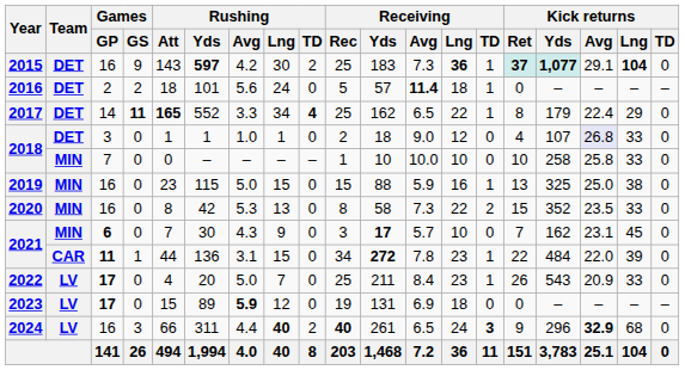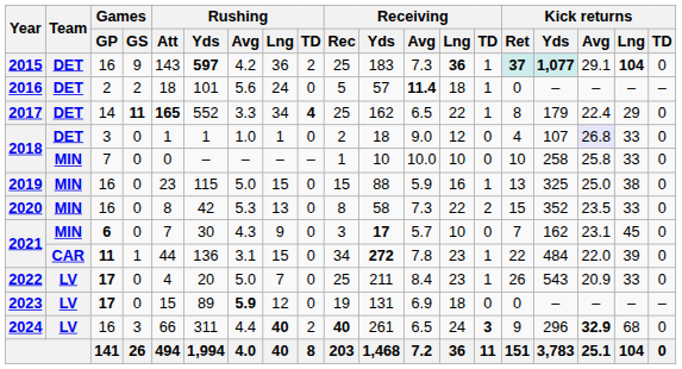 <table class="wikitable" style="text-align:center;">
 <tr>
 <th rowspan="2">Year</th>
 <th rowspan="2">Team</th>
 <th colspan="2">Games</th>
 <th colspan="5">Rushing</th>
 <th colspan="5">Receiving</th>
 <th colspan="5">Kick returns</th>
 </tr>
 <tr>
 <th>GP</th>
 <th>GS</th>
 <th>Att</th>
 <th>Yds</th>
 <th>Avg</th>
 <th>Lng</th>
 <th>TD</th>
 <th>Rec</th>
 <th>Yds</th>
 <th>Avg</th>
 <th>Lng</th>
 <th>TD</th>
 <th>Ret</th>
 <th>Yds</th>
 <th>Avg</th>
 <th>Lng</th>
 <th>TD</th>
 </tr>
 <tr>
 <th><a href='#'>2015</a></th>
 <th><a href='#'>DET</a></th>
 <td>16</td>
 <td>9</td>
 <td>143</td>
 <td><strong>597</strong></td>
 <td>4.2</td>
-<td>30</td>
+<td>36</td>
 <td>2</td>
 <td>25</td>
 <td>183</td>
 <td>7.3</td>
 <td><strong>36</strong></td>
 <td>1</td>
 <td style="background:#cfecec;"><strong>37</strong></td>
 <td style="background:#cfecec;"><strong>1,077</strong></td>
 <td>29.1</td>
 <td><strong>104</strong></td>
 <td>0</td>
 </tr>
 <tr>
 <th><a href='#'>2016</a></th>
 <th><a href='#'>DET</a></th>
 <td>2</td>
 <td>2</td>
 <td>18</td>
 <td>101</td>
 <td>5.6</td>
 <td>24</td>
 <td>0</td>
 <td>5</td>
 <td>57</td>
 <td><strong>11.4</strong></td>
 <td>18</td>
 <td>1</td>
 <td>0</td>
 <td>–</td>
 <td>–</td>
 <td>–</td>
 <td>–</td>
 </tr>
 <tr>
 <th><a href='#'>2017</a></th>
 <th><a href='#'>DET</a></th>
 <td>14</td>
 <td><strong>11</strong></td>
 <td><strong>165</strong></td>
 <td>552</td>
 <td>3.3</td>
 <td>34</td>
 <td><strong>4</strong></td>
 <td>25</td>
 <td>162</td>
 <td>6.5</td>
 <td>22</td>
 <td>1</td>
 <td>8</td>
 <td>179</td>
 <td>22.4</td>
 <td>29</td>
 <td>0</td>
 </tr>
 <tr>
 <th rowspan="2"><a href='#'>2018</a></th>
 <th><a href='#'>DET</a></th>
 <td>3</td>
 <td>0</td>
 <td>1</td>
 <td>1</td>
 <td>1.0</td>
 <td>1</td>
 <td>0</td>
 <td>2</td>
 <td>18</td>
 <td>9.0</td>
 <td>12</td>
 <td>0</td>
 <td>4</td>
 <td>107</td>
 <td style="background: lavender;">26.8</td>
 <td>33</td>
 <td>0</td>
 </tr>
 <tr>
 <th><a href='#'>MIN</a></th>
 <td>7</td>
 <td>0</td>
 <td>0</td>
 <td>–</td>
 <td>–</td>
 <td>–</td>
 <td>–</td>
 <td>1</td>
 <td>10</td>
 <td>10.0</td>
 <td>10</td>
 <td>0</td>
 <td>10</td>
 <td>258</td>
 <td>25.8</td>
 <td>33</td>
 <td>0</td>
 </tr>
 <tr>
 <th><a href='#'>2019</a></th>
 <th><a href='#'>MIN</a></th>
 <td>16</td>
 <td>0</td>
 <td>23</td>
 <td>115</td>
 <td>5.0</td>
 <td>15</td>
 <td>0</td>
 <td>15</td>
 <td>88</td>
 <td>5.9</td>
 <td>16</td>
 <td>1</td>
 <td>13</td>
 <td>325</td>
 <td>25.0</td>
 <td>38</td>
 <td>0</td>
 </tr>
 <tr>
 <th><a href='#'>2020</a></th>
 <th><a href='#'>MIN</a></th>
 <td>16</td>
 <td>0</td>
 <td>8</td>
 <td>42</td>
 <td>5.3</td>
 <td>13</td>
 <td>0</td>
 <td>8</td>
 <td>58</td>
 <td>7.3</td>
 <td>22</td>
 <td>2</td>
 <td>15</td>
 <td>352</td>
 <td>23.5</td>
 <td>33</td>
 <td>0</td>
 </tr>
 <tr>
 <th rowspan="2"><a href='#'>2021</a></th>
 <th><a href='#'>MIN</a></th>
 <td><strong>6</strong></td>
 <td>0</td>
 <td>7</td>
 <td>30</td>
 <td>4.3</td>
 <td>9</td>
 <td>0</td>
 <td>3</td>
 <td><strong>17</strong></td>
 <td>5.7</td>
 <td>10</td>
 <td>0</td>
 <td>7</td>
 <td>162</td>
 <td>23.1</td>
 <td>45</td>
 <td>0</td>
 </tr>
 <tr>
 <th><a href='#'>CAR</a></th>
 <td><strong>11</strong></td>
 <td>1</td>
 <td>44</td>
 <td>136</td>
 <td>3.1</td>
 <td>15</td>
 <td>0</td>
 <td>34</td>
 <td><strong>272</strong></td>
 <td>7.8</td>
 <td>23</td>
 <td>1</td>
 <td>22</td>
 <td>484</td>
 <td>22.0</td>
 <td>39</td>
 <td>0</td>
 </tr>
 <tr>
 <th><a href='#'>2022</a></th>
 <th><a href='#'>LV</a></th>
 <td><strong>17</strong></td>
 <td>0</td>
 <td>4</td>
 <td>20</td>
 <td>5.0</td>
 <td>7</td>
 <td>0</td>
 <td>25</td>
 <td>211</td>
 <td>8.4</td>
 <td>23</td>
 <td>1</td>
 <td>26</td>
 <td>543</td>
 <td>20.9</td>
 <td>33</td>
 <td>0</td>
 </tr>
 <tr>
 <th><a href='#'>2023</a></th>
 <th><a href='#'>LV</a></th>
 <td><strong>17</strong></td>
 <td>0</td>
 <td>15</td>
 <td>89</td>
 <td><strong>5.9</strong></td>
 <td>12</td>
 <td>0</td>
 <td>19</td>
 <td>131</td>
 <td>6.9</td>
 <td>18</td>
 <td>0</td>
 <td>0</td>
 <td>–</td>
 <td>–</td>
 <td>–</td>
 <td>–</td>
 </tr>
 <tr>
 <th><a href='#'>2024</a></th>
 <th><a href='#'>LV</a></th>
 <td>16</td>
 <td>3</td>
 <td>66</td>
 <td>311</td>
 <td>4.4</td>
 <td><strong>40</strong></td>
 <td>2</td>
 <td><strong>40</strong></td>
 <td>261</td>
 <td>6.5</td>
 <td>24</td>
 <td><strong>3</strong></td>
 <td>9</td>
 <td>296</td>
 <td><strong>32.9</strong></td>
 <td>68</td>
 <td>0</td>
 </tr>
 <tr>
 <th colspan="2"></th>
 <th>141</th>
 <th>26</th>
 <th>494</th>
 <th>1,994</th>
 <th>4.0</th>
 <th>40</th>
 <th>8</th>
 <th>203</th>
 <th>1,468</th>
 <th>7.2</th>
 <th>36</th>
 <th>11</th>
 <th>151</th>
 <th>3,783</th>
 <th>25.1</th>
 <th>104</th>
 <th>0</th>
 </tr>
 </table>
